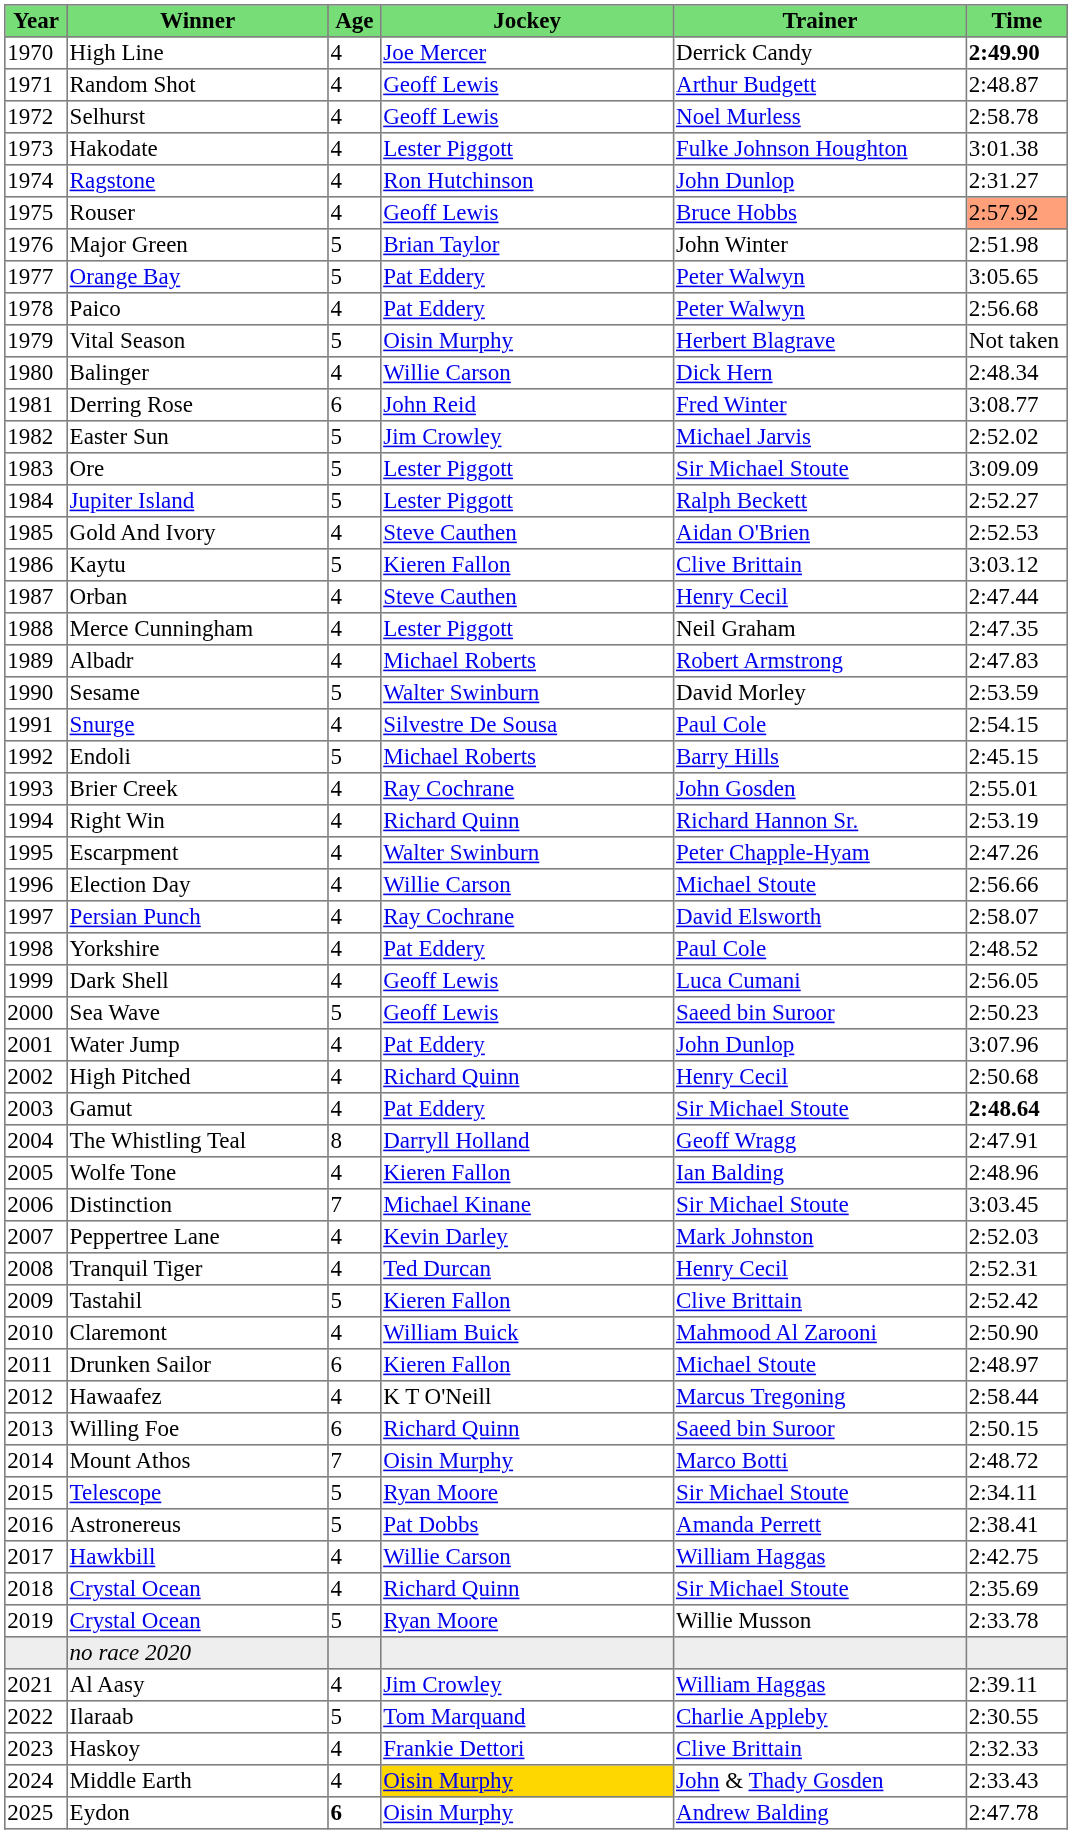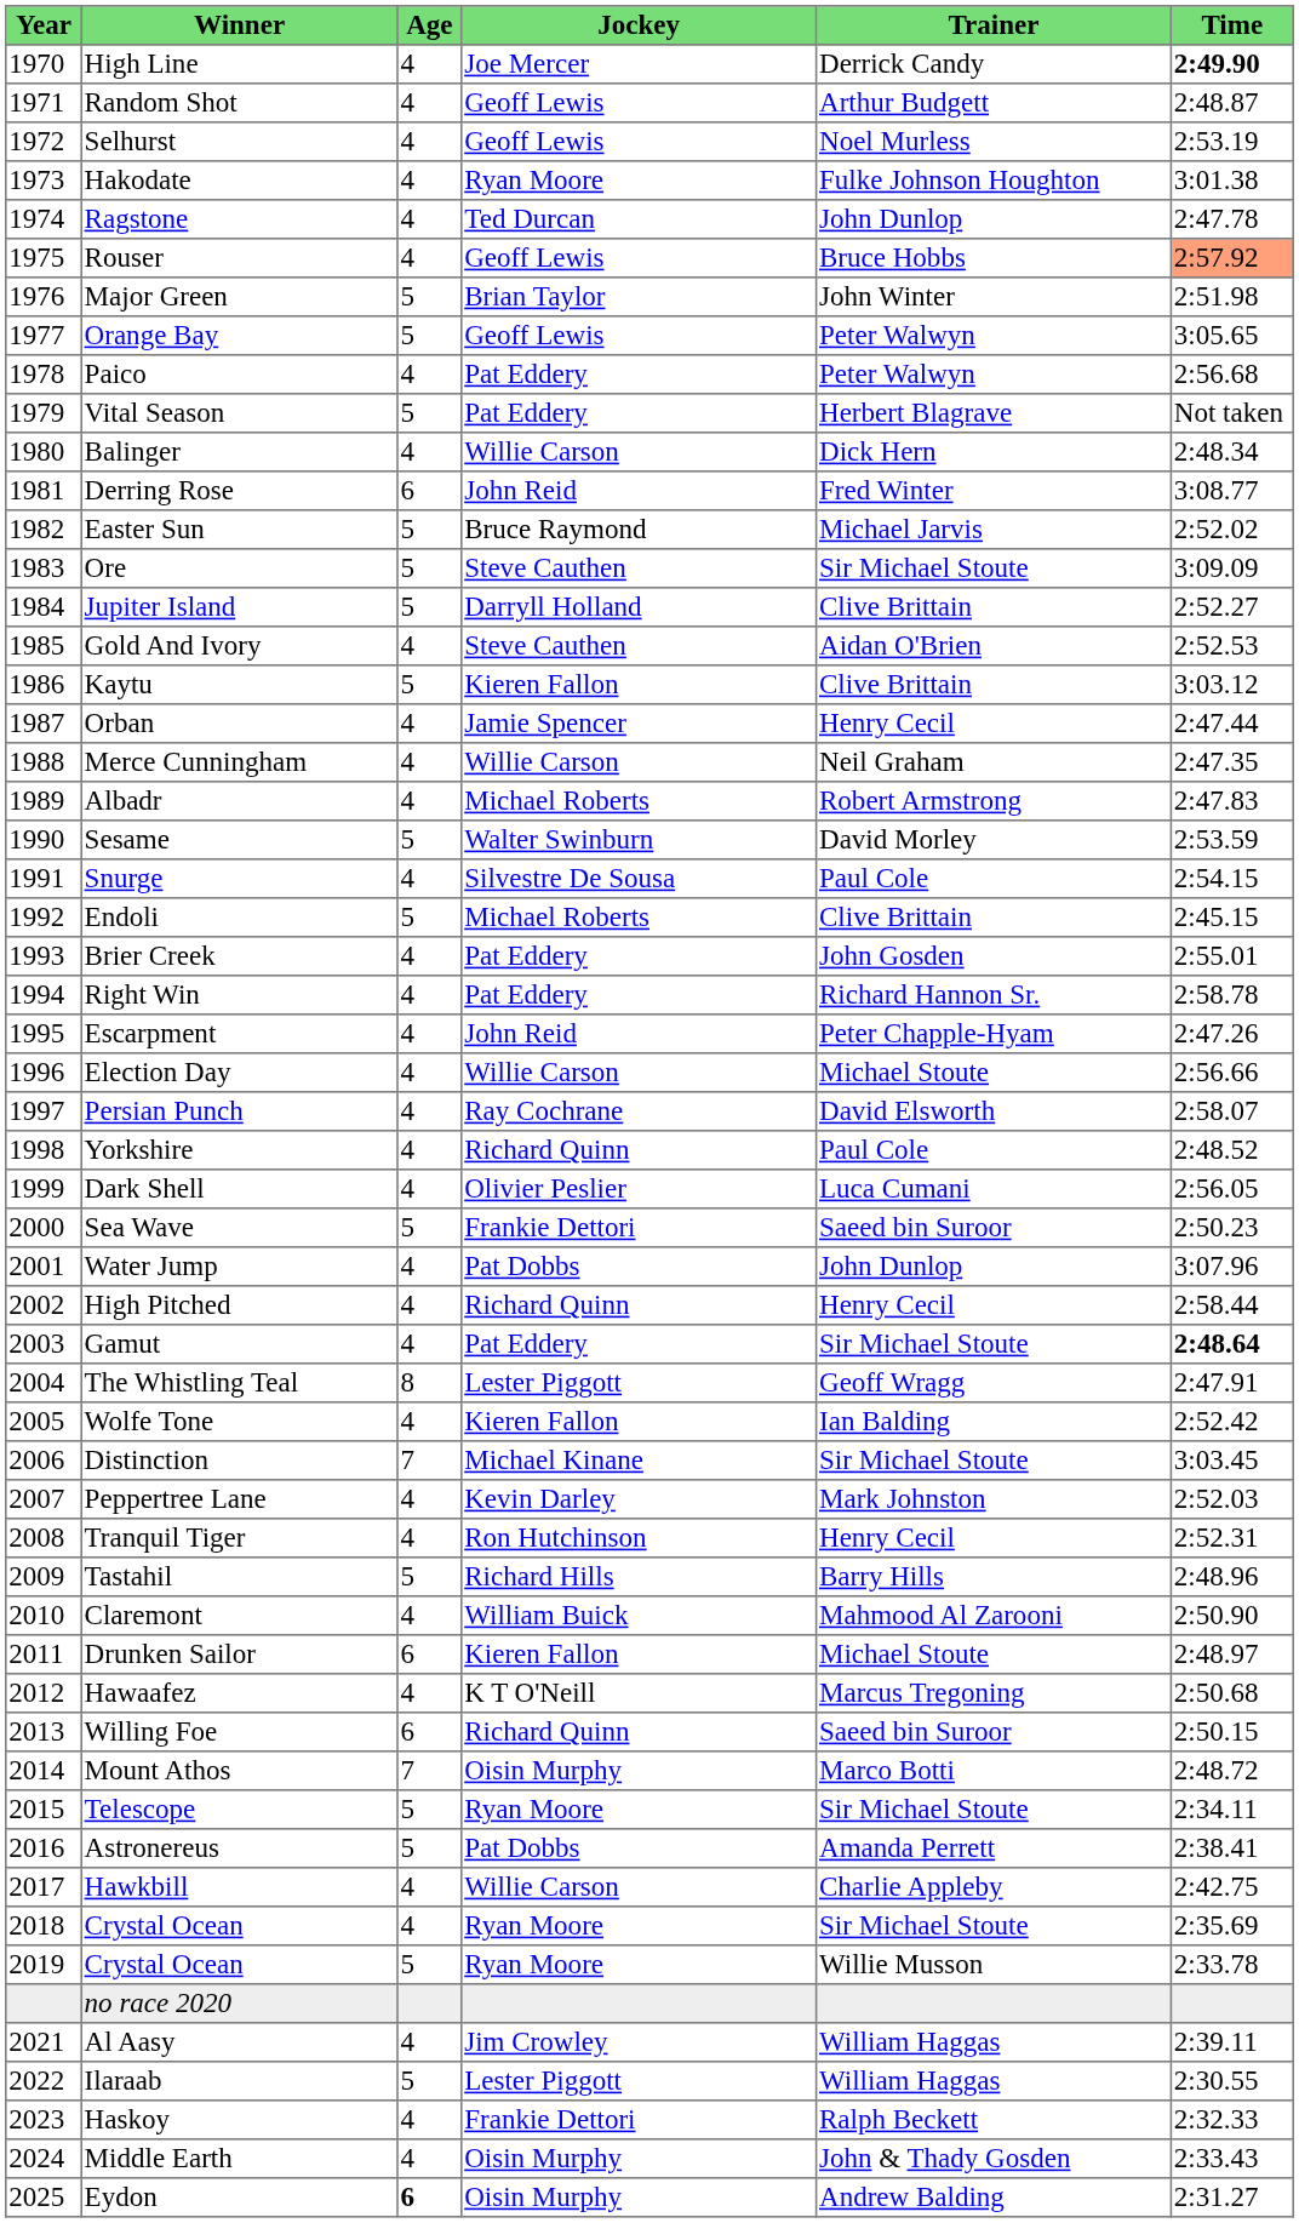 <table class = "sortable" | border="1" style="border-collapse: collapse; font-size:90%">
 <tr bgcolor="#77dd77" align="center">
 <th style="width:36px"><strong>Year</strong></th>
 <th style="width:160px"><strong>Winner</strong></th>
 <th style="width:30px"><strong>Age</strong></th>
 <th style="width:180px"><strong>Jockey</strong></th>
 <th style="width:180px"><strong>Trainer</strong></th>
 <th style="width:60px"><strong>Time</strong></th>
 </tr>
 <tr>
 <td>1970</td>
 <td>High Line</td>
 <td>4</td>
 <td><a href='#'>Joe Mercer</a></td>
 <td>Derrick Candy</td>
 <td><strong>2:49.90</strong></td>
 </tr>
 <tr>
 <td>1971</td>
 <td>Random Shot</td>
 <td>4</td>
 <td><a href='#'>Geoff Lewis</a></td>
 <td><a href='#'>Arthur Budgett</a></td>
 <td>2:48.87</td>
 </tr>
 <tr>
 <td>1972</td>
 <td>Selhurst</td>
 <td>4</td>
 <td><a href='#'>Geoff Lewis</a></td>
 <td><a href='#'>Noel Murless</a></td>
-<td>2:58.78</td>
+<td>2:53.19</td>
 </tr>
 <tr>
 <td>1973</td>
 <td>Hakodate</td>
 <td>4</td>
-<td><a href='#'>Lester Piggott</a></td>
+<td><a href='#'>Ryan Moore</a></td>
 <td><a href='#'>Fulke Johnson Houghton</a></td>
 <td>3:01.38</td>
 </tr>
 <tr>
 <td>1974</td>
 <td><a href='#'>Ragstone</a></td>
 <td>4</td>
-<td><a href='#'>Ron Hutchinson</a></td>
+<td><a href='#'>Ted Durcan</a></td>
 <td><a href='#'>John Dunlop</a></td>
-<td>2:31.27</td>
+<td>2:47.78</td>
 </tr>
 <tr>
 <td>1975</td>
 <td>Rouser</td>
 <td>4</td>
 <td><a href='#'>Geoff Lewis</a></td>
 <td><a href='#'>Bruce Hobbs</a></td>
 <td style="background: lightsalmon;">2:57.92</td>
 </tr>
 <tr>
 <td>1976</td>
 <td>Major Green</td>
 <td>5</td>
 <td><a href='#'>Brian Taylor</a></td>
 <td>John Winter</td>
 <td>2:51.98</td>
 </tr>
 <tr>
 <td>1977</td>
 <td><a href='#'>Orange Bay</a></td>
 <td>5</td>
-<td><a href='#'>Pat Eddery</a></td>
+<td><a href='#'>Geoff Lewis</a></td>
 <td><a href='#'>Peter Walwyn</a></td>
 <td>3:05.65</td>
 </tr>
 <tr>
 <td>1978</td>
 <td>Paico</td>
 <td>4</td>
 <td><a href='#'>Pat Eddery</a></td>
 <td><a href='#'>Peter Walwyn</a></td>
 <td>2:56.68</td>
 </tr>
 <tr>
 <td>1979</td>
 <td>Vital Season</td>
 <td>5</td>
-<td><a href='#'>Oisin Murphy</a></td>
+<td><a href='#'>Pat Eddery</a></td>
 <td><a href='#'>Herbert Blagrave</a></td>
 <td>Not taken</td>
 </tr>
 <tr>
 <td>1980</td>
 <td>Balinger</td>
 <td>4</td>
 <td><a href='#'>Willie Carson</a></td>
 <td><a href='#'>Dick Hern</a></td>
 <td>2:48.34</td>
 </tr>
 <tr>
 <td>1981</td>
 <td>Derring Rose</td>
 <td>6</td>
 <td><a href='#'>John Reid</a></td>
 <td><a href='#'>Fred Winter</a></td>
 <td>3:08.77</td>
 </tr>
 <tr>
 <td>1982</td>
 <td>Easter Sun</td>
 <td>5</td>
-<td><a href='#'>Jim Crowley</a></td>
+<td>Bruce Raymond</td>
 <td><a href='#'>Michael Jarvis</a></td>
 <td>2:52.02</td>
 </tr>
 <tr>
 <td>1983</td>
 <td>Ore</td>
 <td>5</td>
-<td><a href='#'>Lester Piggott</a></td>
+<td><a href='#'>Steve Cauthen</a></td>
 <td><a href='#'>Sir Michael Stoute</a></td>
 <td>3:09.09</td>
 </tr>
 <tr>
 <td>1984</td>
 <td><a href='#'>Jupiter Island</a></td>
 <td>5</td>
-<td><a href='#'>Lester Piggott</a></td>
-<td><a href='#'>Ralph Beckett</a></td>
+<td><a href='#'>Darryll Holland</a></td>
+<td><a href='#'>Clive Brittain</a></td>
 <td>2:52.27</td>
 </tr>
 <tr>
 <td>1985</td>
 <td>Gold And Ivory</td>
 <td>4</td>
 <td><a href='#'>Steve Cauthen</a></td>
 <td><a href='#'>Aidan O'Brien</a></td>
 <td>2:52.53</td>
 </tr>
 <tr>
 <td>1986</td>
 <td>Kaytu</td>
 <td>5</td>
 <td><a href='#'>Kieren Fallon</a></td>
 <td><a href='#'>Clive Brittain</a></td>
 <td>3:03.12</td>
 </tr>
 <tr>
 <td>1987</td>
 <td>Orban</td>
 <td>4</td>
-<td><a href='#'>Steve Cauthen</a></td>
+<td><a href='#'>Jamie Spencer</a></td>
 <td><a href='#'>Henry Cecil</a></td>
 <td>2:47.44</td>
 </tr>
 <tr>
 <td>1988</td>
 <td>Merce Cunningham</td>
 <td>4</td>
-<td><a href='#'>Lester Piggott</a></td>
+<td><a href='#'>Willie Carson</a></td>
 <td>Neil Graham</td>
 <td>2:47.35</td>
 </tr>
 <tr>
 <td>1989</td>
 <td>Albadr</td>
 <td>4</td>
 <td><a href='#'>Michael Roberts</a></td>
 <td><a href='#'>Robert Armstrong</a></td>
 <td>2:47.83</td>
 </tr>
 <tr>
 <td>1990</td>
 <td>Sesame</td>
 <td>5</td>
 <td><a href='#'>Walter Swinburn</a></td>
 <td>David Morley</td>
 <td>2:53.59</td>
 </tr>
 <tr>
 <td>1991</td>
 <td><a href='#'>Snurge</a></td>
 <td>4</td>
 <td><a href='#'>Silvestre De Sousa</a></td>
 <td><a href='#'>Paul Cole</a></td>
 <td>2:54.15</td>
 </tr>
 <tr>
 <td>1992</td>
 <td>Endoli</td>
 <td>5</td>
 <td><a href='#'>Michael Roberts</a></td>
-<td><a href='#'>Barry Hills</a></td>
+<td><a href='#'>Clive Brittain</a></td>
 <td>2:45.15</td>
 </tr>
 <tr>
 <td>1993</td>
 <td>Brier Creek</td>
 <td>4</td>
-<td><a href='#'>Ray Cochrane</a></td>
+<td><a href='#'>Pat Eddery</a></td>
 <td><a href='#'>John Gosden</a></td>
 <td>2:55.01</td>
 </tr>
 <tr>
 <td>1994</td>
 <td>Right Win</td>
 <td>4</td>
-<td><a href='#'>Richard Quinn</a></td>
+<td><a href='#'>Pat Eddery</a></td>
 <td><a href='#'>Richard Hannon Sr.</a></td>
-<td>2:53.19</td>
+<td>2:58.78</td>
 </tr>
 <tr>
 <td>1995</td>
 <td>Escarpment</td>
 <td>4</td>
-<td><a href='#'>Walter Swinburn</a></td>
+<td><a href='#'>John Reid</a></td>
 <td><a href='#'>Peter Chapple-Hyam</a></td>
 <td>2:47.26</td>
 </tr>
 <tr>
 <td>1996</td>
 <td>Election Day</td>
 <td>4</td>
 <td><a href='#'>Willie Carson</a></td>
 <td><a href='#'>Michael Stoute</a></td>
 <td>2:56.66</td>
 </tr>
 <tr>
 <td>1997</td>
 <td><a href='#'>Persian Punch</a></td>
 <td>4</td>
 <td><a href='#'>Ray Cochrane</a></td>
 <td><a href='#'>David Elsworth</a></td>
 <td>2:58.07</td>
 </tr>
 <tr>
 <td>1998</td>
 <td>Yorkshire</td>
 <td>4</td>
-<td><a href='#'>Pat Eddery</a></td>
+<td><a href='#'>Richard Quinn</a></td>
 <td><a href='#'>Paul Cole</a></td>
 <td>2:48.52</td>
 </tr>
 <tr>
 <td>1999</td>
 <td>Dark Shell</td>
 <td>4</td>
-<td><a href='#'>Geoff Lewis</a></td>
+<td><a href='#'>Olivier Peslier</a></td>
 <td><a href='#'>Luca Cumani</a></td>
 <td>2:56.05</td>
 </tr>
 <tr>
 <td>2000</td>
 <td>Sea Wave</td>
 <td>5</td>
-<td><a href='#'>Geoff Lewis</a></td>
+<td><a href='#'>Frankie Dettori</a></td>
 <td><a href='#'>Saeed bin Suroor</a></td>
 <td>2:50.23</td>
 </tr>
 <tr>
 <td>2001</td>
 <td>Water Jump</td>
 <td>4</td>
-<td><a href='#'>Pat Eddery</a></td>
+<td><a href='#'>Pat Dobbs</a></td>
 <td><a href='#'>John Dunlop</a></td>
 <td>3:07.96</td>
 </tr>
 <tr>
 <td>2002</td>
 <td>High Pitched</td>
 <td>4</td>
 <td><a href='#'>Richard Quinn</a></td>
 <td><a href='#'>Henry Cecil</a></td>
-<td>2:50.68</td>
+<td>2:58.44</td>
 </tr>
 <tr>
 <td>2003</td>
 <td>Gamut</td>
 <td>4</td>
 <td><a href='#'>Pat Eddery</a></td>
 <td><a href='#'>Sir Michael Stoute</a></td>
 <td><strong>2:48.64</strong></td>
 </tr>
 <tr>
 <td>2004</td>
 <td>The Whistling Teal</td>
 <td>8</td>
-<td><a href='#'>Darryll Holland</a></td>
+<td><a href='#'>Lester Piggott</a></td>
 <td><a href='#'>Geoff Wragg</a></td>
 <td>2:47.91</td>
 </tr>
 <tr>
 <td>2005</td>
 <td>Wolfe Tone</td>
 <td>4</td>
 <td><a href='#'>Kieren Fallon</a></td>
 <td><a href='#'>Ian Balding</a></td>
-<td>2:48.96</td>
+<td>2:52.42</td>
 </tr>
 <tr>
 <td>2006</td>
 <td>Distinction</td>
 <td>7</td>
 <td><a href='#'>Michael Kinane</a></td>
 <td><a href='#'>Sir Michael Stoute</a></td>
 <td>3:03.45</td>
 </tr>
 <tr>
 <td>2007</td>
 <td>Peppertree Lane</td>
 <td>4</td>
 <td><a href='#'>Kevin Darley</a></td>
 <td><a href='#'>Mark Johnston</a></td>
 <td>2:52.03</td>
 </tr>
 <tr>
 <td>2008</td>
 <td>Tranquil Tiger</td>
 <td>4</td>
-<td><a href='#'>Ted Durcan</a></td>
+<td><a href='#'>Ron Hutchinson</a></td>
 <td><a href='#'>Henry Cecil</a></td>
 <td>2:52.31</td>
 </tr>
 <tr>
 <td>2009</td>
 <td>Tastahil</td>
 <td>5</td>
-<td><a href='#'>Kieren Fallon</a></td>
-<td><a href='#'>Clive Brittain</a></td>
-<td>2:52.42</td>
+<td><a href='#'>Richard Hills</a></td>
+<td><a href='#'>Barry Hills</a></td>
+<td>2:48.96</td>
 </tr>
 <tr>
 <td>2010</td>
 <td>Claremont</td>
 <td>4</td>
 <td><a href='#'>William Buick</a></td>
 <td><a href='#'>Mahmood Al Zarooni</a></td>
 <td>2:50.90</td>
 </tr>
 <tr>
 <td>2011</td>
 <td>Drunken Sailor</td>
 <td>6</td>
 <td><a href='#'>Kieren Fallon</a></td>
 <td><a href='#'>Michael Stoute</a></td>
 <td>2:48.97</td>
 </tr>
 <tr>
 <td>2012</td>
 <td>Hawaafez</td>
 <td>4</td>
 <td>K T O'Neill</td>
 <td><a href='#'>Marcus Tregoning</a></td>
-<td>2:58.44</td>
+<td>2:50.68</td>
 </tr>
 <tr>
 <td>2013</td>
 <td>Willing Foe</td>
 <td>6</td>
 <td><a href='#'>Richard Quinn</a></td>
 <td><a href='#'>Saeed bin Suroor</a></td>
 <td>2:50.15</td>
 </tr>
 <tr>
 <td>2014</td>
 <td>Mount Athos</td>
 <td>7</td>
 <td><a href='#'>Oisin Murphy</a></td>
 <td><a href='#'>Marco Botti</a></td>
 <td>2:48.72</td>
 </tr>
 <tr>
 <td>2015</td>
 <td><a href='#'>Telescope</a></td>
 <td>5</td>
 <td><a href='#'>Ryan Moore</a></td>
 <td><a href='#'>Sir Michael Stoute</a></td>
 <td>2:34.11</td>
 </tr>
 <tr>
 <td>2016</td>
 <td>Astronereus</td>
 <td>5</td>
 <td><a href='#'>Pat Dobbs</a></td>
 <td><a href='#'>Amanda Perrett</a></td>
 <td>2:38.41</td>
 </tr>
 <tr>
 <td>2017</td>
 <td><a href='#'>Hawkbill</a></td>
 <td>4</td>
 <td><a href='#'>Willie Carson</a></td>
-<td><a href='#'>William Haggas</a></td>
+<td><a href='#'>Charlie Appleby</a></td>
 <td>2:42.75</td>
 </tr>
 <tr>
 <td>2018</td>
 <td><a href='#'>Crystal Ocean</a></td>
 <td>4</td>
-<td><a href='#'>Richard Quinn</a></td>
+<td><a href='#'>Ryan Moore</a></td>
 <td><a href='#'>Sir Michael Stoute</a></td>
 <td>2:35.69</td>
 </tr>
 <tr>
 <td>2019</td>
 <td><a href='#'>Crystal Ocean</a></td>
 <td>5</td>
 <td><a href='#'>Ryan Moore</a></td>
 <td>Willie Musson</td>
 <td>2:33.78</td>
 </tr>
 <tr bgcolor="#eeeeee">
 <td data-sort-value="2020"></td>
 <td><em>no race 2020</em> </td>
 <td></td>
 <td></td>
 <td></td>
 <td></td>
 </tr>
 <tr>
 <td>2021</td>
 <td>Al Aasy</td>
 <td>4</td>
 <td><a href='#'>Jim Crowley</a></td>
 <td><a href='#'>William Haggas</a></td>
 <td>2:39.11</td>
 </tr>
 <tr>
 <td>2022</td>
 <td>Ilaraab</td>
 <td>5</td>
-<td><a href='#'>Tom Marquand</a></td>
-<td><a href='#'>Charlie Appleby</a></td>
+<td><a href='#'>Lester Piggott</a></td>
+<td><a href='#'>William Haggas</a></td>
 <td>2:30.55</td>
 </tr>
 <tr>
 <td>2023</td>
 <td>Haskoy</td>
 <td>4</td>
 <td><a href='#'>Frankie Dettori</a></td>
-<td><a href='#'>Clive Brittain</a></td>
+<td><a href='#'>Ralph Beckett</a></td>
 <td>2:32.33</td>
 </tr>
 <tr>
 <td>2024</td>
 <td>Middle Earth</td>
 <td>4</td>
-<td style="background: gold;"><a href='#'>Oisin Murphy</a></td>
+<td><a href='#'>Oisin Murphy</a></td>
 <td><a href='#'>John</a> & <a href='#'>Thady Gosden</a></td>
 <td>2:33.43</td>
 </tr>
 <tr>
 <td>2025</td>
 <td>Eydon</td>
 <td><strong>6</strong></td>
 <td><a href='#'>Oisin Murphy</a></td>
 <td><a href='#'>Andrew Balding</a></td>
-<td>2:47.78</td>
+<td>2:31.27</td>
 </tr>
 </table>
